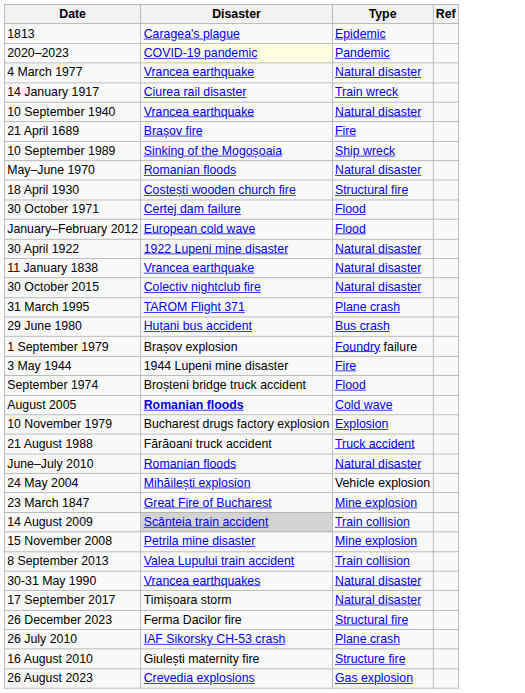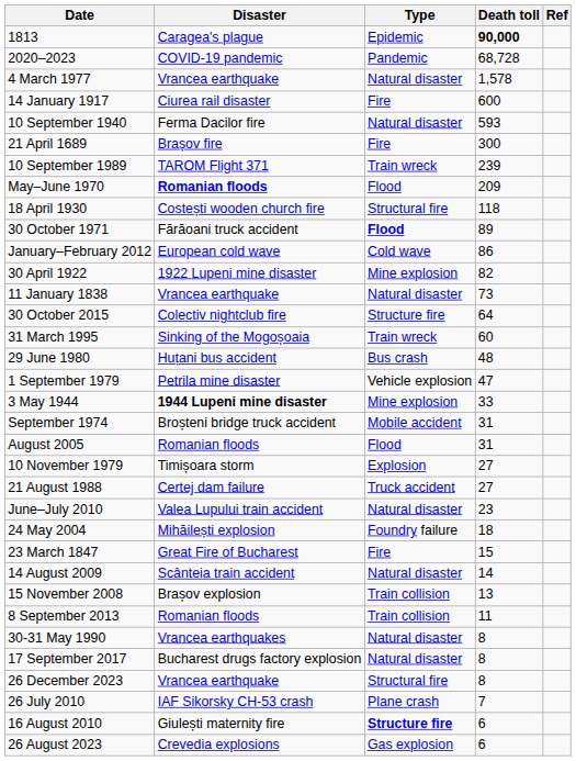 <table class="wikitable">
 <tr>
 <th>Date</th>
 <th>Disaster</th>
 <th>Type</th>
+<th>Death toll</th>
 <th>Ref</th>
 </tr>
 <tr>
 <td>1813</td>
 <td><a href='#'>Caragea's plague</a></td>
 <td><a href='#'>Epidemic</a></td>
+<td><strong>90,000</strong></td>
 <td></td>
 </tr>
 <tr>
 <td>2020–2023</td>
-<td style="background: lightyellow;"><a href='#'>COVID-19 pandemic</a></td>
+<td><a href='#'>COVID-19 pandemic</a></td>
 <td><a href='#'>Pandemic</a></td>
+<td>68,728</td>
 <td></td>
 </tr>
 <tr>
 <td>4 March 1977</td>
 <td><a href='#'>Vrancea earthquake</a></td>
 <td><a href='#'>Natural disaster</a></td>
+<td>1,578</td>
 <td></td>
 </tr>
 <tr>
 <td>14 January 1917</td>
 <td><a href='#'>Ciurea rail disaster</a></td>
-<td><a href='#'>Train wreck</a></td>
+<td><a href='#'>Fire</a></td>
+<td>600</td>
 <td></td>
 </tr>
 <tr>
 <td>10 September 1940</td>
-<td><a href='#'>Vrancea earthquake</a></td>
+<td>Ferma Dacilor fire</td>
 <td><a href='#'>Natural disaster</a></td>
+<td>593</td>
 <td></td>
 </tr>
 <tr>
 <td>21 April 1689</td>
 <td><a href='#'>Brașov fire</a></td>
 <td><a href='#'>Fire</a></td>
+<td>300</td>
 <td></td>
 </tr>
 <tr>
 <td>10 September 1989</td>
-<td><a href='#'>Sinking of the Mogoșoaia</a></td>
-<td><a href='#'>Ship wreck</a></td>
+<td><a href='#'>TAROM Flight 371</a></td>
+<td><a href='#'>Train wreck</a></td>
+<td>239</td>
 <td></td>
 </tr>
 <tr>
 <td>May–June 1970</td>
-<td><a href='#'>Romanian floods</a></td>
-<td><a href='#'>Natural disaster</a></td>
+<td><strong><a href='#'>Romanian floods</a></strong></td>
+<td><a href='#'>Flood</a></td>
+<td>209</td>
 <td></td>
 </tr>
 <tr>
 <td>18 April 1930</td>
 <td><a href='#'>Costești wooden church fire</a></td>
 <td><a href='#'>Structural fire</a></td>
+<td>118</td>
 <td></td>
 </tr>
 <tr>
 <td>30 October 1971</td>
-<td><a href='#'>Certej dam failure</a></td>
-<td><a href='#'>Flood</a></td>
+<td>Fărăoani truck accident</td>
+<td><strong><a href='#'>Flood</a></strong></td>
+<td>89</td>
 <td></td>
 </tr>
 <tr>
 <td>January–February 2012</td>
 <td><a href='#'>European cold wave</a></td>
-<td><a href='#'>Flood</a></td>
+<td><a href='#'>Cold wave</a></td>
+<td>86</td>
 <td></td>
 </tr>
 <tr>
 <td>30 April 1922</td>
 <td><a href='#'>1922 Lupeni mine disaster</a></td>
-<td><a href='#'>Natural disaster</a></td>
+<td><a href='#'>Mine explosion</a></td>
+<td>82</td>
 <td></td>
 </tr>
 <tr>
 <td>11 January 1838</td>
 <td><a href='#'>Vrancea earthquake</a></td>
 <td><a href='#'>Natural disaster</a></td>
+<td>73</td>
 <td></td>
 </tr>
 <tr>
 <td>30 October 2015</td>
 <td><a href='#'>Colectiv nightclub fire</a></td>
-<td><a href='#'>Natural disaster</a></td>
+<td><a href='#'>Structure fire</a></td>
+<td>64</td>
 <td></td>
 </tr>
 <tr>
 <td>31 March 1995</td>
-<td><a href='#'>TAROM Flight 371</a></td>
-<td><a href='#'>Plane crash</a></td>
+<td><a href='#'>Sinking of the Mogoșoaia</a></td>
+<td><a href='#'>Train wreck</a></td>
+<td>60</td>
 <td></td>
 </tr>
 <tr>
 <td>29 June 1980</td>
 <td><a href='#'>Huțani bus accident</a></td>
 <td><a href='#'>Bus crash</a></td>
+<td>48</td>
 <td></td>
 </tr>
 <tr>
 <td>1 September  1979</td>
-<td>Brașov explosion</td>
-<td><a href='#'>Foundry</a> failure</td>
+<td><a href='#'>Petrila mine disaster</a></td>
+<td>Vehicle explosion</td>
+<td>47</td>
 <td></td>
 </tr>
 <tr>
 <td>3 May 1944</td>
-<td>1944 Lupeni mine disaster</td>
-<td><a href='#'>Fire</a></td>
+<td><strong>1944 Lupeni mine disaster</strong></td>
+<td><a href='#'>Mine explosion</a></td>
+<td>33</td>
 <td></td>
 </tr>
 <tr>
 <td>September 1974</td>
 <td>Broșteni bridge truck accident</td>
-<td><a href='#'>Flood</a></td>
+<td><a href='#'>Mobile accident</a></td>
+<td>31</td>
 <td></td>
 </tr>
 <tr>
 <td>August 2005</td>
-<td><strong><a href='#'>Romanian floods</a></strong></td>
-<td><a href='#'>Cold wave</a></td>
+<td><a href='#'>Romanian floods</a></td>
+<td><a href='#'>Flood</a></td>
+<td>31</td>
 <td></td>
 </tr>
 <tr>
 <td>10 November 1979</td>
-<td>Bucharest drugs factory explosion</td>
+<td>Timișoara storm</td>
 <td><a href='#'>Explosion</a></td>
+<td>27</td>
 <td></td>
 </tr>
 <tr>
 <td>21 August 1988</td>
-<td>Fărăoani truck accident</td>
+<td><a href='#'>Certej dam failure</a></td>
 <td><a href='#'>Truck accident</a></td>
+<td>27</td>
 <td></td>
 </tr>
 <tr>
 <td>June–July 2010</td>
-<td><a href='#'>Romanian floods</a></td>
+<td><a href='#'>Valea Lupului train accident</a></td>
 <td><a href='#'>Natural disaster</a></td>
+<td>23</td>
 <td></td>
 </tr>
 <tr>
 <td>24 May 2004</td>
 <td><a href='#'>Mihăilești explosion</a></td>
-<td>Vehicle explosion</td>
+<td><a href='#'>Foundry</a> failure</td>
+<td>18</td>
 <td></td>
 </tr>
 <tr>
 <td>23 March 1847</td>
 <td><a href='#'>Great Fire of Bucharest</a></td>
-<td><a href='#'>Mine explosion</a></td>
+<td><a href='#'>Fire</a></td>
+<td>15</td>
 <td></td>
 </tr>
 <tr>
 <td>14 August 2009</td>
-<td style="background: lightgrey;"><a href='#'>Scânteia train accident</a></td>
-<td><a href='#'>Train collision</a></td>
+<td><a href='#'>Scânteia train accident</a></td>
+<td><a href='#'>Natural disaster</a></td>
+<td>14</td>
 <td></td>
 </tr>
 <tr>
 <td>15 November 2008</td>
-<td><a href='#'>Petrila mine disaster</a></td>
-<td><a href='#'>Mine explosion</a></td>
+<td>Brașov explosion</td>
+<td><a href='#'>Train collision</a></td>
+<td>13</td>
 <td></td>
 </tr>
 <tr>
 <td>8 September 2013</td>
-<td><a href='#'>Valea Lupului train accident</a></td>
+<td><a href='#'>Romanian floods</a></td>
 <td><a href='#'>Train collision</a></td>
+<td>11</td>
 <td></td>
 </tr>
 <tr>
 <td>30-31 May 1990</td>
 <td><a href='#'>Vrancea earthquakes</a></td>
 <td><a href='#'>Natural disaster</a></td>
+<td>8</td>
 <td></td>
 </tr>
 <tr>
 <td>17 September 2017</td>
-<td>Timișoara storm</td>
+<td>Bucharest drugs factory explosion</td>
 <td><a href='#'>Natural disaster</a></td>
+<td>8</td>
 <td></td>
 </tr>
 <tr>
 <td>26 December 2023</td>
-<td>Ferma Dacilor fire</td>
+<td><a href='#'>Vrancea earthquake</a></td>
 <td><a href='#'>Structural fire</a></td>
+<td>8</td>
 <td></td>
 </tr>
 <tr>
 <td>26 July 2010</td>
 <td><a href='#'>IAF Sikorsky CH-53 crash</a></td>
 <td><a href='#'>Plane crash</a></td>
+<td>7</td>
 <td></td>
 </tr>
 <tr>
 <td>16 August 2010</td>
 <td>Giulești maternity fire</td>
-<td><a href='#'>Structure fire</a></td>
+<td><strong><a href='#'>Structure fire</a></strong></td>
+<td>6</td>
 <td></td>
 </tr>
 <tr>
 <td>26 August 2023</td>
 <td><a href='#'>Crevedia explosions</a></td>
 <td><a href='#'>Gas explosion</a></td>
+<td>6</td>
 <td></td>
 </tr>
 </table>
